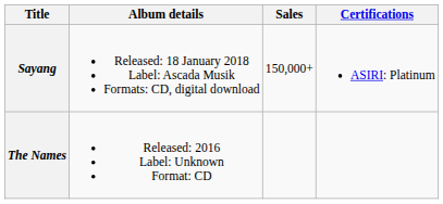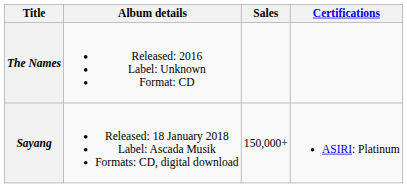 <table class="wikitable plainrowheaders" style="text-align:center;">
 <tr>
 <th scope="col">Title</th>
 <th scope="col">Album details</th>
 <th scope="col">Sales</th>
 <th scope="col"><a href='#'>Certifications</a></th>
 </tr>
 <tr>
+<th scope="row"><em>The Names</em></th>
+<td><br><ul><li>Released: 2016</li><li>Label: Unknown</li><li>Format: CD</li></ul></td>
+<td></td>
+<td></td>
+</tr>
+<tr>
 <th scope="row"><em>Sayang</em></th>
 <td><br><ul><li>Released: 18 January 2018</li><li>Label: Ascada Musik</li><li>Formats: CD, digital download</li></ul></td>
 <td>150,000+</td>
 <td><br><ul><li><a href='#'>ASIRI</a>: Platinum</li></ul></td>
 </tr>
-<tr>
-<th scope="row"><em>The Names</em></th>
-<td><br><ul><li>Released: 2016</li><li>Label: Unknown</li><li>Format: CD</li></ul></td>
-<td></td>
-<td></td>
-</tr>
 </table>
